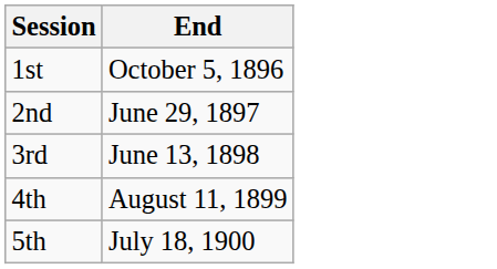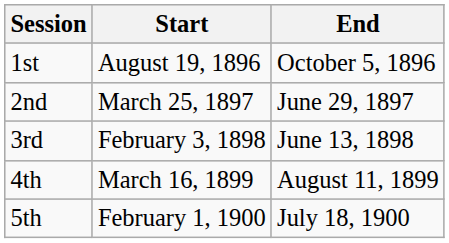 <table class="wikitable">
 <tr>
 <th>Session</th>
+<th>Start</th>
 <th>End</th>
 </tr>
 <tr>
 <td>1st</td>
+<td>August 19, 1896</td>
 <td>October 5, 1896</td>
 </tr>
 <tr>
 <td>2nd</td>
+<td>March 25, 1897</td>
 <td>June 29, 1897</td>
 </tr>
 <tr>
 <td>3rd</td>
+<td>February 3, 1898</td>
 <td>June 13, 1898</td>
 </tr>
 <tr>
 <td>4th</td>
+<td>March 16, 1899</td>
 <td>August 11, 1899</td>
 </tr>
 <tr>
 <td>5th</td>
+<td>February 1, 1900</td>
 <td>July 18, 1900</td>
 </tr>
 </table>
